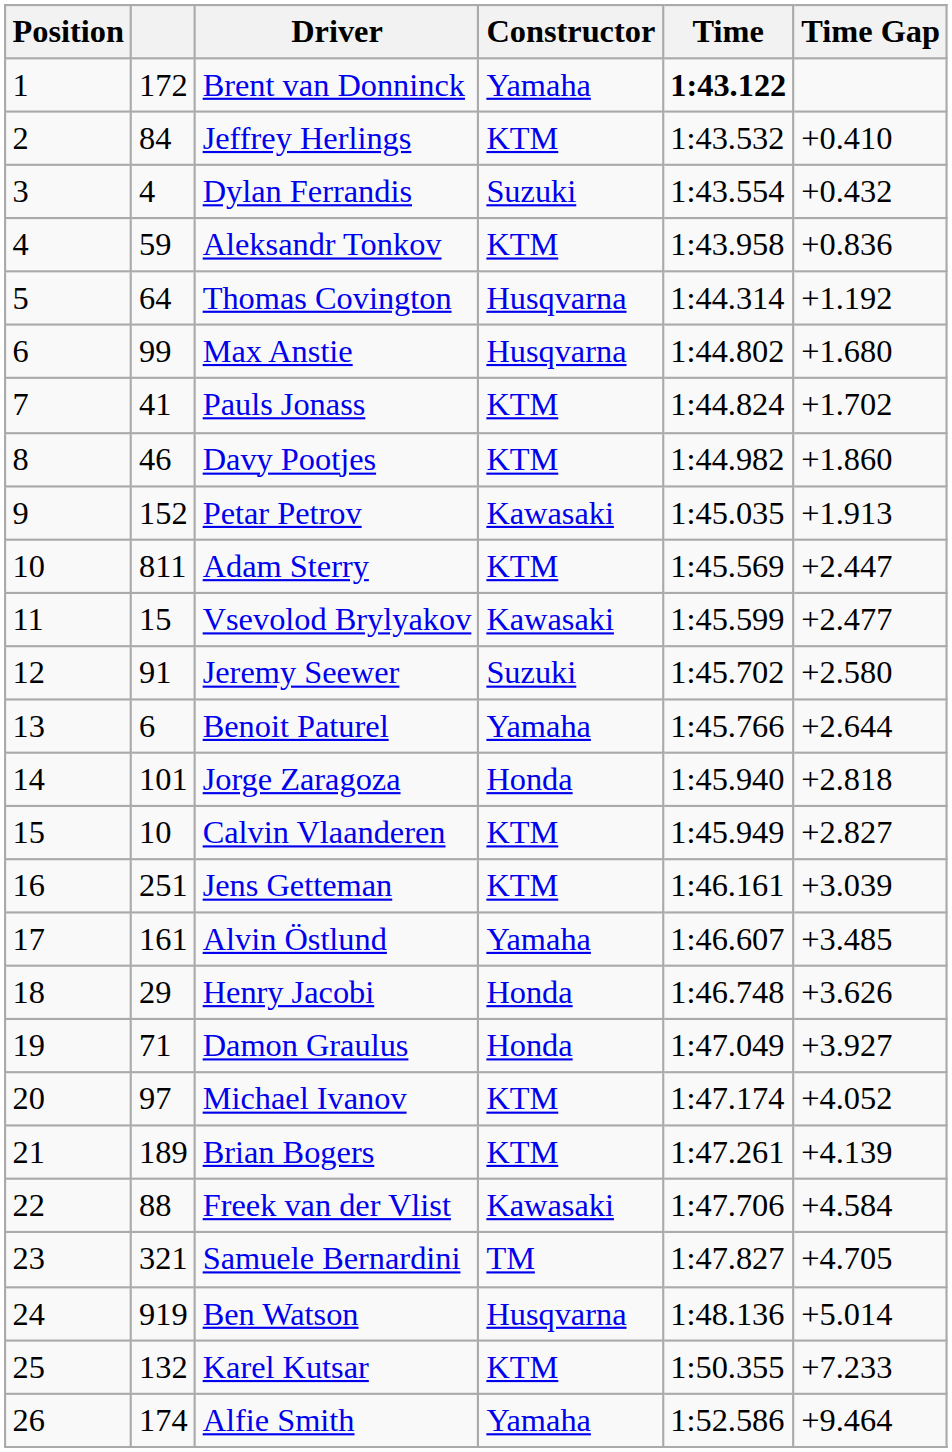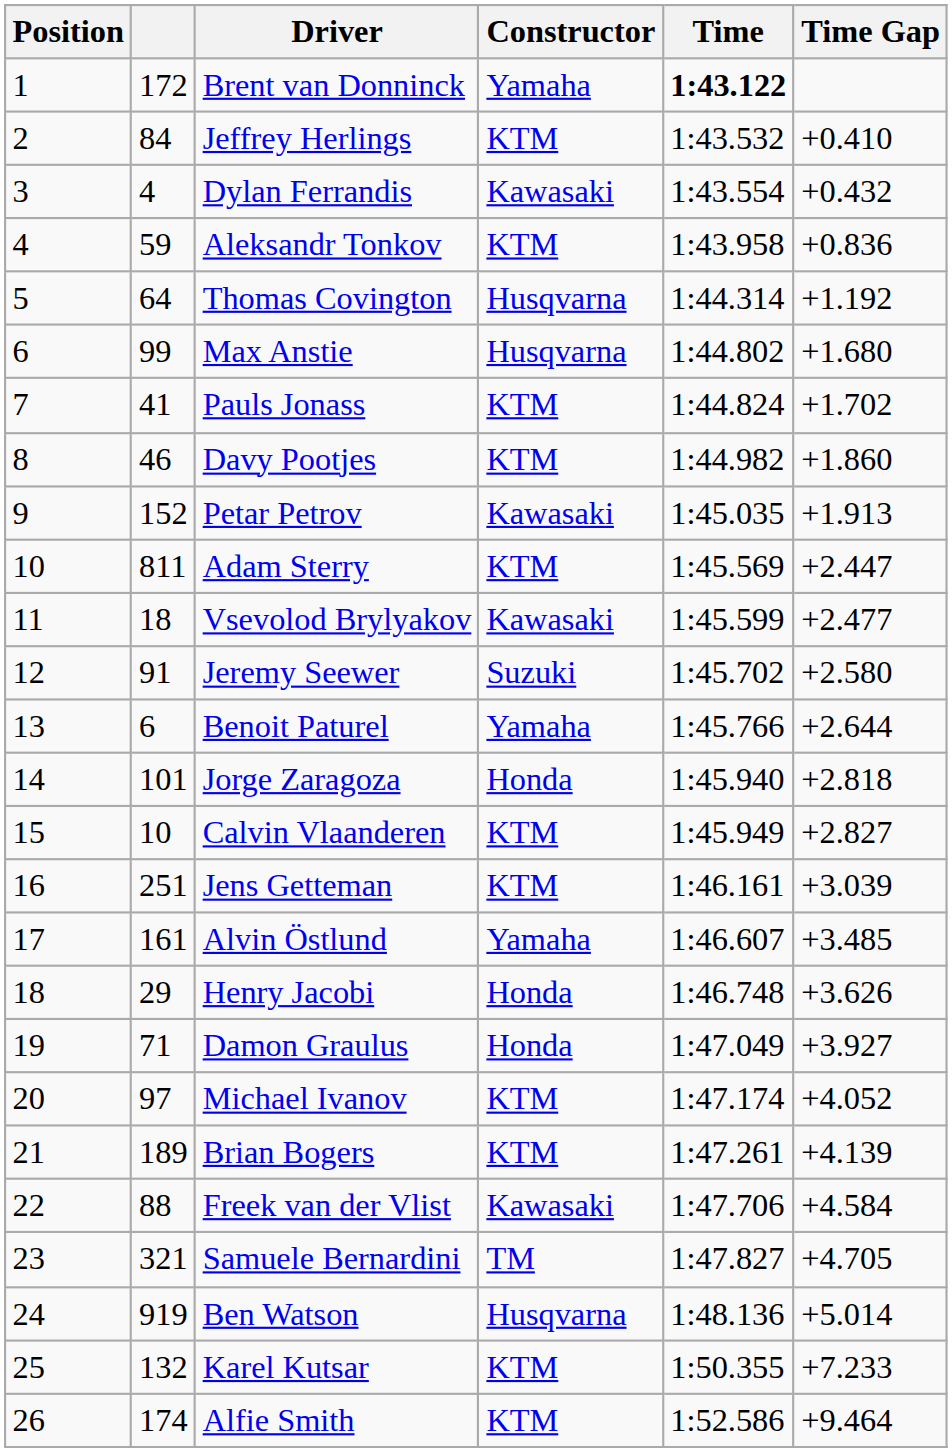 <table class="wikitable" style="font-size:95%;">
 <tr>
 <th>Position</th>
 <th></th>
 <th>Driver</th>
 <th>Constructor</th>
 <th>Time</th>
 <th>Time Gap</th>
 </tr>
 <tr>
 <td>1</td>
 <td>172</td>
 <td> <a href='#'>Brent van Donninck</a></td>
 <td><a href='#'>Yamaha</a></td>
 <td><strong>1:43.122</strong></td>
 <td></td>
 </tr>
 <tr>
 <td>2</td>
 <td>84</td>
 <td> <a href='#'>Jeffrey Herlings</a></td>
 <td><a href='#'>KTM</a></td>
 <td>1:43.532</td>
 <td>+0.410</td>
 </tr>
 <tr>
 <td>3</td>
 <td>4</td>
 <td> <a href='#'>Dylan Ferrandis</a></td>
-<td><a href='#'>Suzuki</a></td>
+<td><a href='#'>Kawasaki</a></td>
 <td>1:43.554</td>
 <td>+0.432</td>
 </tr>
 <tr>
 <td>4</td>
 <td>59</td>
 <td> <a href='#'>Aleksandr Tonkov</a></td>
 <td><a href='#'>KTM</a></td>
 <td>1:43.958</td>
 <td>+0.836</td>
 </tr>
 <tr>
 <td>5</td>
 <td>64</td>
 <td> <a href='#'>Thomas Covington</a></td>
 <td><a href='#'>Husqvarna</a></td>
 <td>1:44.314</td>
 <td>+1.192</td>
 </tr>
 <tr>
 <td>6</td>
 <td>99</td>
 <td> <a href='#'>Max Anstie</a></td>
 <td><a href='#'>Husqvarna</a></td>
 <td>1:44.802</td>
 <td>+1.680</td>
 </tr>
 <tr>
 <td>7</td>
 <td>41</td>
 <td> <a href='#'>Pauls Jonass</a></td>
 <td><a href='#'>KTM</a></td>
 <td>1:44.824</td>
 <td>+1.702</td>
 </tr>
 <tr>
 <td>8</td>
 <td>46</td>
 <td> <a href='#'>Davy Pootjes</a></td>
 <td><a href='#'>KTM</a></td>
 <td>1:44.982</td>
 <td>+1.860</td>
 </tr>
 <tr>
 <td>9</td>
 <td>152</td>
 <td> <a href='#'>Petar Petrov</a></td>
 <td><a href='#'>Kawasaki</a></td>
 <td>1:45.035</td>
 <td>+1.913</td>
 </tr>
 <tr>
 <td>10</td>
 <td>811</td>
 <td> <a href='#'>Adam Sterry</a></td>
 <td><a href='#'>KTM</a></td>
 <td>1:45.569</td>
 <td>+2.447</td>
 </tr>
 <tr>
 <td>11</td>
-<td>15</td>
+<td>18</td>
 <td> <a href='#'>Vsevolod Brylyakov</a></td>
 <td><a href='#'>Kawasaki</a></td>
 <td>1:45.599</td>
 <td>+2.477</td>
 </tr>
 <tr>
 <td>12</td>
 <td>91</td>
 <td> <a href='#'>Jeremy Seewer</a></td>
 <td><a href='#'>Suzuki</a></td>
 <td>1:45.702</td>
 <td>+2.580</td>
 </tr>
 <tr>
 <td>13</td>
 <td>6</td>
 <td> <a href='#'>Benoit Paturel</a></td>
 <td><a href='#'>Yamaha</a></td>
 <td>1:45.766</td>
 <td>+2.644</td>
 </tr>
 <tr>
 <td>14</td>
 <td>101</td>
 <td> <a href='#'>Jorge Zaragoza</a></td>
 <td><a href='#'>Honda</a></td>
 <td>1:45.940</td>
 <td>+2.818</td>
 </tr>
 <tr>
 <td>15</td>
 <td>10</td>
 <td> <a href='#'>Calvin Vlaanderen</a></td>
 <td><a href='#'>KTM</a></td>
 <td>1:45.949</td>
 <td>+2.827</td>
 </tr>
 <tr>
 <td>16</td>
 <td>251</td>
 <td> <a href='#'>Jens Getteman</a></td>
 <td><a href='#'>KTM</a></td>
 <td>1:46.161</td>
 <td>+3.039</td>
 </tr>
 <tr>
 <td>17</td>
 <td>161</td>
 <td> <a href='#'>Alvin Östlund</a></td>
 <td><a href='#'>Yamaha</a></td>
 <td>1:46.607</td>
 <td>+3.485</td>
 </tr>
 <tr>
 <td>18</td>
 <td>29</td>
 <td> <a href='#'>Henry Jacobi</a></td>
 <td><a href='#'>Honda</a></td>
 <td>1:46.748</td>
 <td>+3.626</td>
 </tr>
 <tr>
 <td>19</td>
 <td>71</td>
 <td> <a href='#'>Damon Graulus</a></td>
 <td><a href='#'>Honda</a></td>
 <td>1:47.049</td>
 <td>+3.927</td>
 </tr>
 <tr>
 <td>20</td>
 <td>97</td>
 <td> <a href='#'>Michael Ivanov</a></td>
 <td><a href='#'>KTM</a></td>
 <td>1:47.174</td>
 <td>+4.052</td>
 </tr>
 <tr>
 <td>21</td>
 <td>189</td>
 <td> <a href='#'>Brian Bogers</a></td>
 <td><a href='#'>KTM</a></td>
 <td>1:47.261</td>
 <td>+4.139</td>
 </tr>
 <tr>
 <td>22</td>
 <td>88</td>
 <td> <a href='#'>Freek van der Vlist</a></td>
 <td><a href='#'>Kawasaki</a></td>
 <td>1:47.706</td>
 <td>+4.584</td>
 </tr>
 <tr>
 <td>23</td>
 <td>321</td>
 <td> <a href='#'>Samuele Bernardini</a></td>
 <td><a href='#'>TM</a></td>
 <td>1:47.827</td>
 <td>+4.705</td>
 </tr>
 <tr>
 <td>24</td>
 <td>919</td>
 <td> <a href='#'>Ben Watson</a></td>
 <td><a href='#'>Husqvarna</a></td>
 <td>1:48.136</td>
 <td>+5.014</td>
 </tr>
 <tr>
 <td>25</td>
 <td>132</td>
 <td> <a href='#'>Karel Kutsar</a></td>
 <td><a href='#'>KTM</a></td>
 <td>1:50.355</td>
 <td>+7.233</td>
 </tr>
 <tr>
 <td>26</td>
 <td>174</td>
 <td> <a href='#'>Alfie Smith</a></td>
-<td><a href='#'>Yamaha</a></td>
+<td><a href='#'>KTM</a></td>
 <td>1:52.586</td>
 <td>+9.464</td>
 </tr>
 <tr>
 </tr>
 </table>
